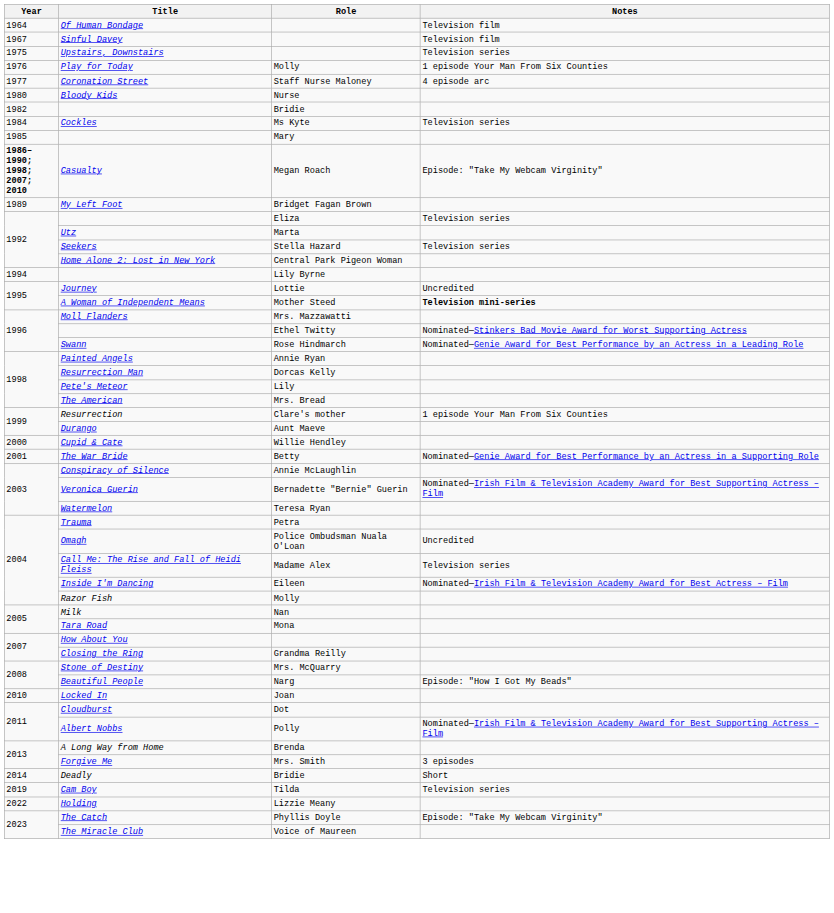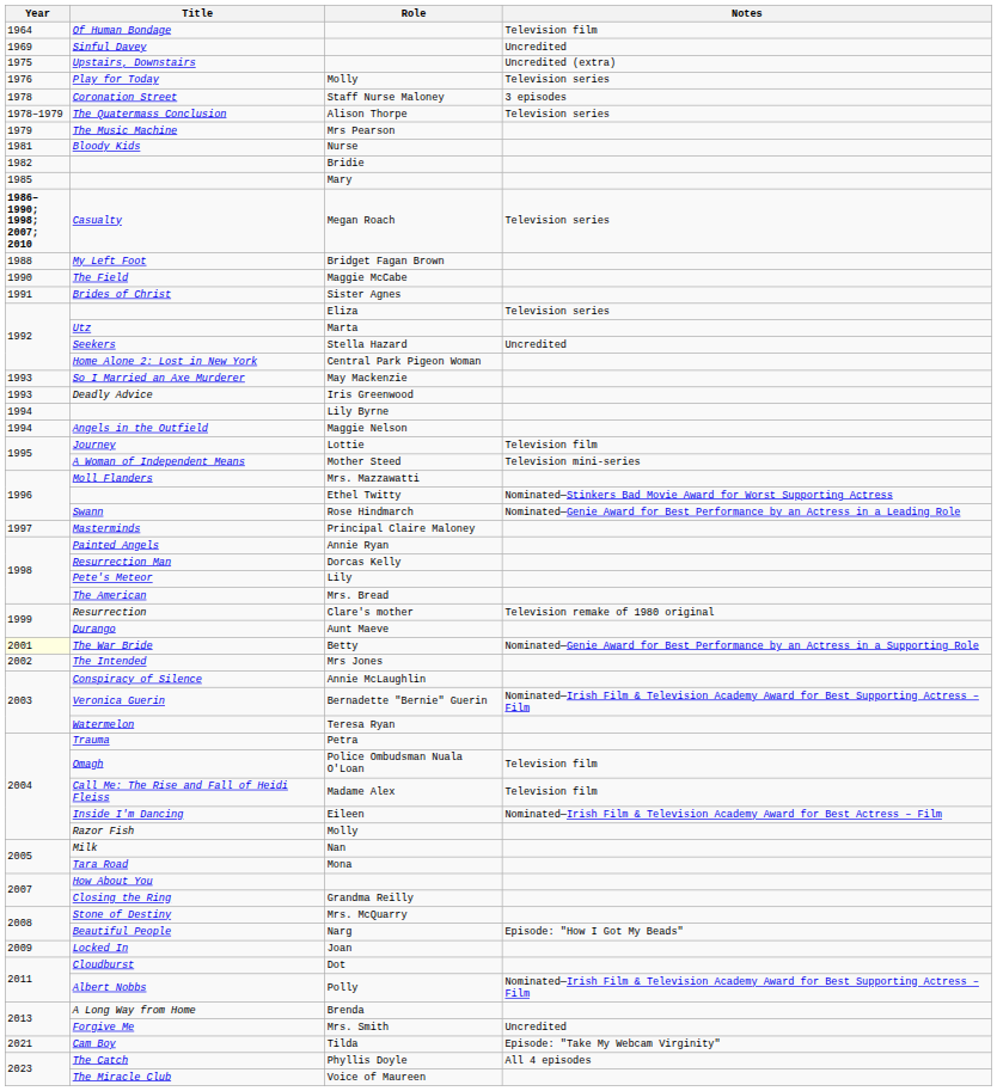 <table class="wikitable sortable">
 <tr>
 <th>Year</th>
 <th>Title</th>
 <th>Role</th>
 <th class="unsortable">Notes</th>
 </tr>
 <tr>
 <td>1964</td>
 <td><em><a href='#'>Of Human Bondage</a></em></td>
 <td></td>
 <td>Television film</td>
 </tr>
 <tr>
-<td>1967</td>
+<td>1969</td>
 <td><em><a href='#'>Sinful Davey</a></em></td>
 <td></td>
-<td>Television film</td>
+<td>Uncredited</td>
 </tr>
 <tr>
 <td>1975</td>
 <td><em><a href='#'>Upstairs, Downstairs</a></em></td>
 <td></td>
-<td>Television series</td>
+<td>Uncredited (extra)</td>
 </tr>
 <tr>
 <td>1976</td>
 <td><em><a href='#'>Play for Today</a></em></td>
 <td>Molly</td>
-<td>1 episode Your Man From Six Counties</td>
+<td>Television series</td>
 </tr>
 <tr>
-<td>1977</td>
+<td>1978</td>
 <td><em><a href='#'>Coronation Street</a></em></td>
 <td>Staff Nurse Maloney</td>
-<td>4 episode arc</td>
+<td>3 episodes</td>
 </tr>
 <tr>
-<td>1980</td>
+<td>1978–1979</td>
+<td><em><a href='#'>The Quatermass Conclusion</a></em></td>
+<td>Alison Thorpe</td>
+<td>Television series</td>
+</tr>
+<tr>
+<td>1979</td>
+<td><em><a href='#'>The Music Machine</a></em></td>
+<td>Mrs Pearson</td>
+<td></td>
+</tr>
+<tr>
+<td>1981</td>
 <td><em><a href='#'>Bloody Kids</a></em></td>
 <td>Nurse</td>
 <td></td>
 </tr>
 <tr>
 <td>1982</td>
 <td><em></em></td>
 <td>Bridie</td>
 <td></td>
 </tr>
 <tr>
-<td>1984</td>
-<td><em><a href='#'>Cockles</a></em></td>
-<td>Ms Kyte</td>
-<td>Television series</td>
-</tr>
-<tr>
 <td>1985</td>
 <td><em></em></td>
 <td>Mary</td>
 <td></td>
 </tr>
 <tr>
 <td><strong>1986–1990; <br> 1998; <br> 2007; <br> 2010</strong></td>
 <td><em><a href='#'>Casualty</a></em></td>
 <td>Megan Roach</td>
-<td>Episode: "Take My Webcam Virginity"</td>
+<td>Television series</td>
 </tr>
 <tr>
-<td>1989</td>
+<td>1988</td>
 <td><em><a href='#'>My Left Foot</a></em></td>
 <td>Bridget Fagan Brown</td>
+<td></td>
+</tr>
+<tr>
+<td>1990</td>
+<td><em><a href='#'>The Field</a></em></td>
+<td>Maggie McCabe</td>
+<td></td>
+</tr>
+<tr>
+<td>1991</td>
+<td><em><a href='#'>Brides of Christ</a></em></td>
+<td>Sister Agnes</td>
 <td></td>
 </tr>
 <tr>
 <td rowspan=4>1992</td>
 <td><em></em></td>
 <td>Eliza</td>
 <td>Television series</td>
 </tr>
 <tr>
 <td><em><a href='#'>Utz</a></em></td>
 <td>Marta</td>
 <td></td>
 </tr>
 <tr>
 <td><em><a href='#'>Seekers</a></em></td>
 <td>Stella Hazard</td>
-<td>Television series</td>
+<td>Uncredited</td>
 </tr>
 <tr>
 <td><em><a href='#'>Home Alone 2: Lost in New York</a></em></td>
 <td>Central Park Pigeon Woman</td>
+<td></td>
+</tr>
+<tr>
+<td>1993</td>
+<td><em><a href='#'>So I Married an Axe Murderer</a></em></td>
+<td>May Mackenzie</td>
+<td></td>
+</tr>
+<tr>
+<td>1993</td>
+<td><em>Deadly Advice</em></td>
+<td>Iris Greenwood</td>
 <td></td>
 </tr>
 <tr>
 <td>1994</td>
 <td><em></em></td>
 <td>Lily Byrne</td>
 <td></td>
 </tr>
 <tr>
+<td>1994</td>
+<td><em><a href='#'>Angels in the Outfield</a></em></td>
+<td>Maggie Nelson</td>
+<td></td>
+</tr>
+<tr>
 <td rowspan="2">1995</td>
 <td><em><a href='#'>Journey</a></em></td>
 <td>Lottie</td>
-<td>Uncredited</td>
+<td>Television film</td>
 </tr>
 <tr>
 <td><em><a href='#'>A Woman of Independent Means</a></em></td>
 <td>Mother Steed</td>
-<td><strong>Television mini-series</strong></td>
+<td>Television mini-series</td>
 </tr>
 <tr>
 <td rowspan="3">1996</td>
 <td><em><a href='#'>Moll Flanders</a></em></td>
 <td>Mrs. Mazzawatti</td>
 <td></td>
 </tr>
 <tr>
 <td><em></em></td>
 <td>Ethel Twitty</td>
 <td>Nominated—<a href='#'>Stinkers Bad Movie Award for Worst Supporting Actress</a></td>
 </tr>
 <tr>
 <td><em><a href='#'>Swann</a></em></td>
 <td>Rose Hindmarch</td>
 <td>Nominated—<a href='#'>Genie Award for Best Performance by an Actress in a Leading Role</a></td>
+</tr>
+<tr>
+<td>1997</td>
+<td><em><a href='#'>Masterminds</a></em></td>
+<td>Principal Claire Maloney</td>
+<td></td>
 </tr>
 <tr>
 <td rowspan="4">1998</td>
 <td><em><a href='#'>Painted Angels</a></em></td>
 <td>Annie Ryan</td>
 <td></td>
 </tr>
 <tr>
 <td><em><a href='#'>Resurrection Man</a></em></td>
 <td>Dorcas Kelly</td>
 <td></td>
 </tr>
 <tr>
 <td><em><a href='#'>Pete's Meteor</a></em></td>
 <td>Lily</td>
 <td></td>
 </tr>
 <tr>
 <td><em><a href='#'>The American</a></em></td>
 <td>Mrs. Bread</td>
 <td></td>
 </tr>
 <tr>
 <td rowspan="2">1999</td>
 <td><em>Resurrection</em></td>
 <td>Clare's mother</td>
-<td>1 episode Your Man From Six Counties</td>
+<td>Television remake of 1980 original</td>
 </tr>
 <tr>
 <td><em><a href='#'>Durango</a></em></td>
 <td>Aunt Maeve</td>
 <td></td>
 </tr>
 <tr>
-<td>2000</td>
-<td><em><a href='#'>Cupid & Cate</a></em></td>
-<td>Willie Hendley</td>
-<td></td>
-</tr>
-<tr>
-<td>2001</td>
+<td style="background: lightyellow;">2001</td>
 <td><em><a href='#'>The War Bride</a></em></td>
 <td>Betty</td>
 <td>Nominated—<a href='#'>Genie Award for Best Performance by an Actress in a Supporting Role</a></td>
+</tr>
+<tr>
+<td>2002</td>
+<td><em><a href='#'>The Intended</a></em></td>
+<td>Mrs Jones</td>
+<td></td>
 </tr>
 <tr>
 <td rowspan="3">2003</td>
 <td><em><a href='#'>Conspiracy of Silence</a></em></td>
 <td>Annie McLaughlin</td>
 <td></td>
 </tr>
 <tr>
 <td><em><a href='#'>Veronica Guerin</a></em></td>
 <td>Bernadette "Bernie" Guerin</td>
 <td>Nominated—<a href='#'>Irish Film & Television Academy Award for Best Supporting Actress – Film</a></td>
 </tr>
 <tr>
 <td><em><a href='#'>Watermelon</a></em></td>
 <td>Teresa Ryan</td>
 <td></td>
 </tr>
 <tr>
 <td rowspan="5">2004</td>
 <td><em><a href='#'>Trauma</a></em></td>
 <td>Petra</td>
 <td></td>
 </tr>
 <tr>
 <td><em><a href='#'>Omagh</a></em></td>
 <td>Police Ombudsman Nuala O'Loan</td>
-<td>Uncredited</td>
+<td>Television film</td>
 </tr>
 <tr>
 <td><em><a href='#'>Call Me: The Rise and Fall of Heidi Fleiss</a></em></td>
 <td>Madame Alex</td>
-<td>Television series</td>
+<td>Television film</td>
 </tr>
 <tr>
 <td><em><a href='#'>Inside I'm Dancing</a></em></td>
 <td>Eileen</td>
 <td>Nominated—<a href='#'>Irish Film & Television Academy Award for Best Actress – Film</a></td>
 </tr>
 <tr>
 <td><em>Razor Fish</em></td>
 <td>Molly</td>
 <td></td>
 </tr>
 <tr>
 <td rowspan="2">2005</td>
 <td><em>Milk</em></td>
 <td>Nan</td>
 <td></td>
 </tr>
 <tr>
 <td><em><a href='#'>Tara Road</a></em></td>
 <td>Mona</td>
 <td></td>
 </tr>
 <tr>
 <td rowspan="2">2007</td>
 <td><em><a href='#'>How About You</a></em></td>
 <td></td>
 <td></td>
 </tr>
 <tr>
 <td><em><a href='#'>Closing the Ring</a></em></td>
 <td>Grandma Reilly</td>
 <td></td>
 </tr>
 <tr>
 <td rowspan="2">2008</td>
 <td><em><a href='#'>Stone of Destiny</a></em></td>
 <td>Mrs. McQuarry</td>
 <td></td>
 </tr>
 <tr>
 <td><em><a href='#'>Beautiful People</a></em></td>
 <td>Narg</td>
 <td>Episode: "How I Got My Beads"</td>
 </tr>
 <tr>
-<td>2010</td>
+<td>2009</td>
 <td><em><a href='#'>Locked In</a></em></td>
 <td>Joan</td>
 <td></td>
 </tr>
 <tr>
 <td rowspan="2">2011</td>
 <td><em><a href='#'>Cloudburst</a></em></td>
 <td>Dot</td>
 <td></td>
 </tr>
 <tr>
 <td><em><a href='#'>Albert Nobbs</a></em></td>
 <td>Polly</td>
 <td>Nominated—<a href='#'>Irish Film & Television Academy Award for Best Supporting Actress – Film</a></td>
 </tr>
 <tr>
 <td rowspan="2">2013</td>
 <td><em>A Long Way from Home</em></td>
 <td>Brenda</td>
 <td></td>
 </tr>
 <tr>
 <td><em><a href='#'>Forgive Me</a></em></td>
 <td>Mrs. Smith</td>
-<td>3 episodes</td>
+<td>Uncredited</td>
 </tr>
 <tr>
-<td>2014</td>
-<td><em>Deadly</em></td>
-<td>Bridie</td>
-<td>Short</td>
-</tr>
-<tr>
-<td>2019</td>
+<td>2021</td>
 <td><em><a href='#'>Cam Boy</a></em></td>
 <td>Tilda</td>
-<td>Television series</td>
-</tr>
-<tr>
-<td>2022</td>
-<td><em><a href='#'>Holding</a></em></td>
-<td>Lizzie Meany</td>
-<td></td>
+<td>Episode: "Take My Webcam Virginity"</td>
 </tr>
 <tr>
 <td rowspan="2">2023</td>
 <td><em><a href='#'>The Catch</a></em> </td>
 <td>Phyllis Doyle </td>
-<td>Episode: "Take My Webcam Virginity"</td>
+<td>All 4 episodes </td>
 </tr>
 <tr>
 <td><em><a href='#'>The Miracle Club</a></em></td>
 <td>Voice of Maureen</td>
 <td></td>
 </tr>
 </table>
